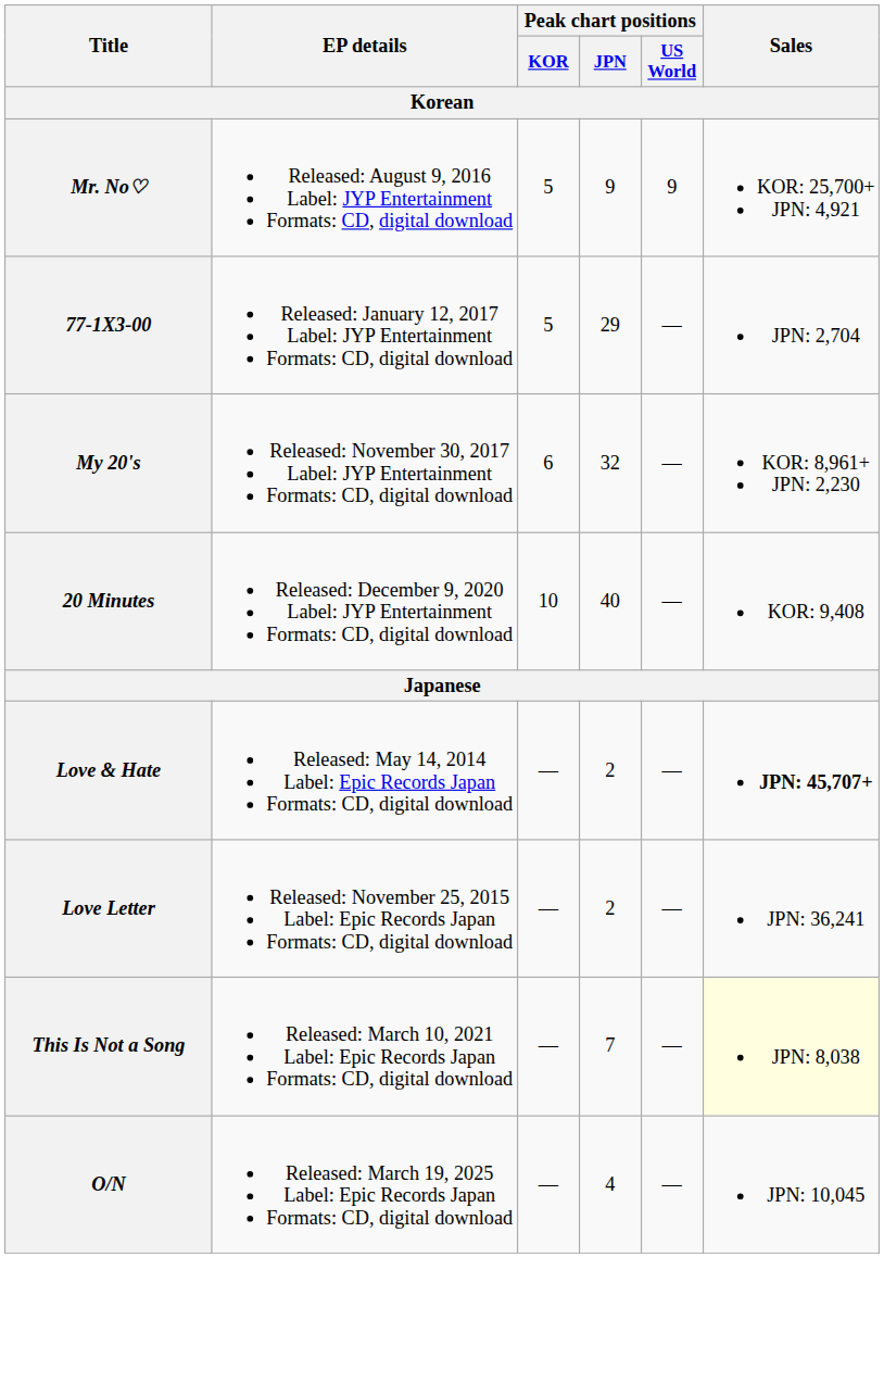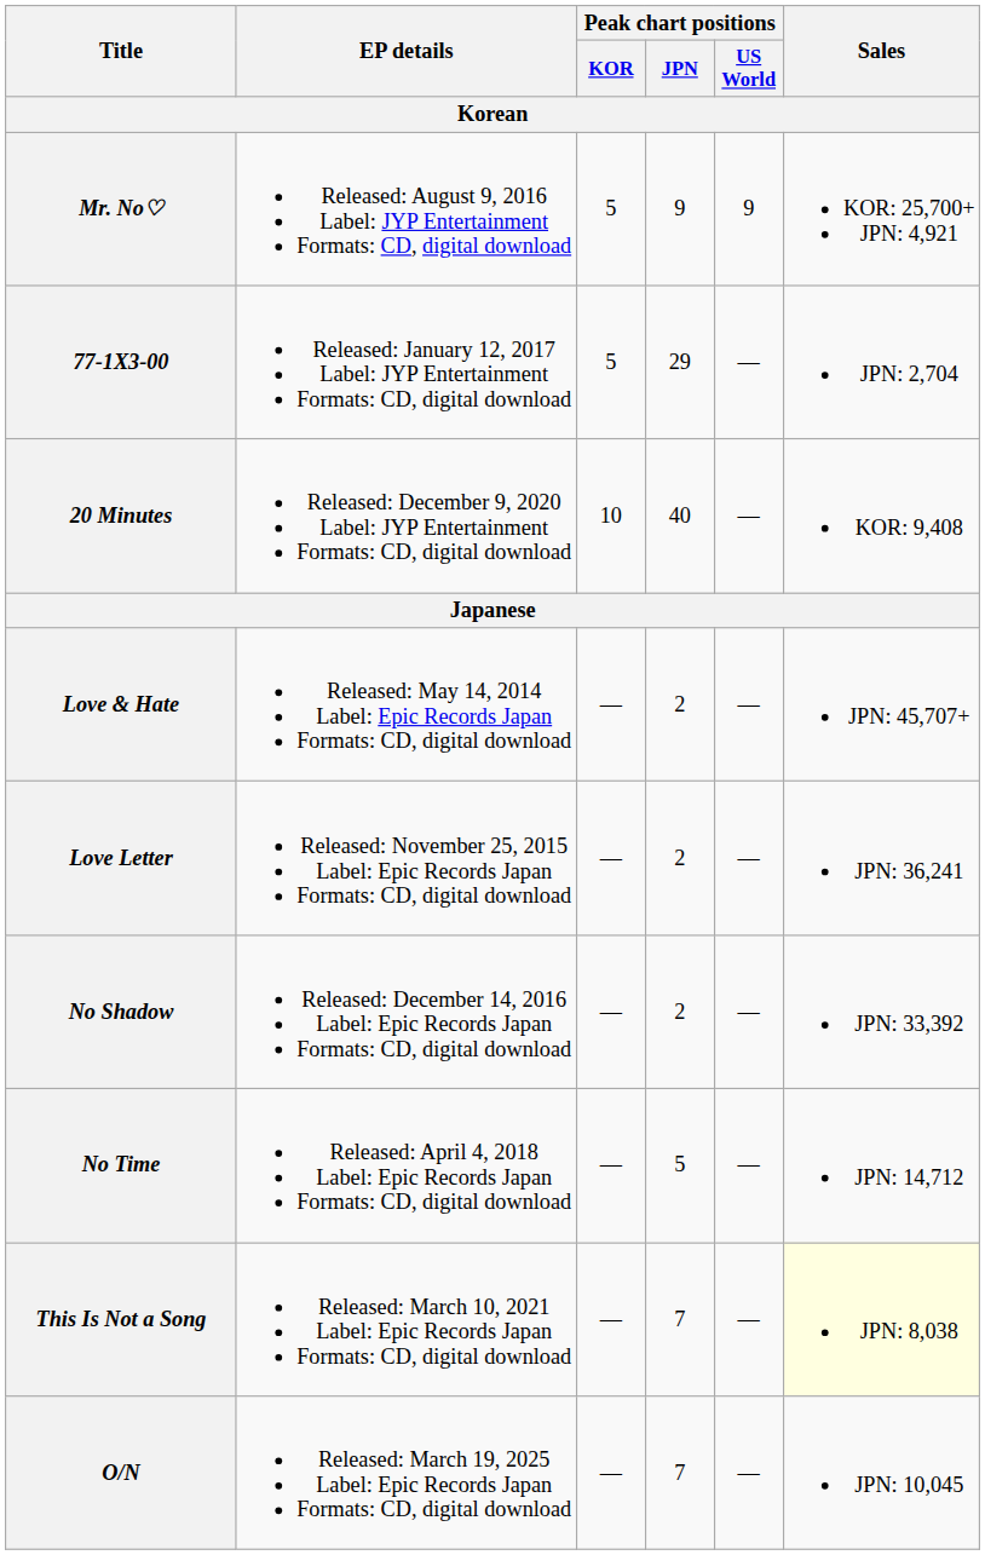 <table class="wikitable plainrowheaders" style="text-align:center;">
 <tr>
 <th scope="col" rowspan="2" style="width:10em;">Title</th>
 <th scope="col" rowspan="2">EP details</th>
 <th scope="col" colspan="3">Peak chart positions</th>
 <th scope="col" rowspan="2">Sales</th>
 </tr>
 <tr>
 <th scope="col" style="width:3em;font-size:90%;"><a href='#'>KOR</a><br></th>
 <th scope="col" style="width:3em;font-size:90%;"><a href='#'>JPN</a><br></th>
 <th scope="col" style="width:3em;font-size:90%;"><a href='#'>US World</a><br></th>
 </tr>
 <tr>
 <th colspan="6">Korean</th>
 </tr>
 <tr>
 <th scope="row"><em>Mr. No♡</em></th>
 <td><br><ul><li>Released: August 9, 2016</li><li>Label: <a href='#'>JYP Entertainment</a></li><li>Formats: <a href='#'>CD</a>, <a href='#'>digital download</a></li></ul></td>
 <td>5</td>
 <td>9</td>
 <td>9</td>
 <td><br><ul><li>KOR: 25,700+</li><li>JPN: 4,921</li></ul></td>
 </tr>
 <tr>
 <th scope="row"><em>77-1X3-00</em></th>
 <td><br><ul><li>Released: January 12, 2017</li><li>Label: JYP Entertainment</li><li>Formats: CD, digital download</li></ul></td>
 <td>5</td>
 <td>29</td>
 <td>—</td>
 <td><br><ul><li>JPN: 2,704</li></ul></td>
 </tr>
 <tr>
-<th scope="row"><em>My 20's</em></th>
-<td><br><ul><li>Released: November 30, 2017</li><li>Label: JYP Entertainment</li><li>Formats: CD, digital download</li></ul></td>
-<td>6</td>
-<td>32</td>
-<td>—</td>
-<td><br><ul><li>KOR: 8,961+</li><li>JPN: 2,230</li></ul></td>
-</tr>
-<tr>
 <th scope="row"><em>20 Minutes</em></th>
 <td><br><ul><li>Released: December 9, 2020</li><li>Label: JYP Entertainment</li><li>Formats: CD, digital download</li></ul></td>
 <td>10</td>
 <td>40</td>
 <td>—</td>
 <td><br><ul><li>KOR: 9,408</li></ul></td>
 </tr>
 <tr>
 <th colspan="6">Japanese</th>
 </tr>
 <tr>
 <th scope="row"><em>Love & Hate</em></th>
 <td><br><ul><li>Released: May 14, 2014</li><li>Label: <a href='#'>Epic Records Japan</a></li><li>Formats: CD, digital download</li></ul></td>
 <td>—</td>
 <td>2</td>
 <td>—</td>
-<td><strong><br><ul><li>JPN: 45,707+</li></ul></strong></td>
+<td><br><ul><li>JPN: 45,707+</li></ul></td>
 </tr>
 <tr>
 <th scope="row"><em>Love Letter</em></th>
 <td><br><ul><li>Released: November 25, 2015</li><li>Label: Epic Records Japan</li><li>Formats: CD, digital download</li></ul></td>
 <td>—</td>
 <td>2</td>
 <td>—</td>
 <td><br><ul><li>JPN: 36,241</li></ul></td>
+</tr>
+<tr>
+<th scope="row"><em>No Shadow</em></th>
+<td><br><ul><li>Released: December 14, 2016</li><li>Label: Epic Records Japan</li><li>Formats: CD, digital download</li></ul></td>
+<td>—</td>
+<td>2</td>
+<td>—</td>
+<td><br><ul><li>JPN: 33,392</li></ul></td>
+</tr>
+<tr>
+<th scope="row"><em>No Time</em></th>
+<td><br><ul><li>Released: April 4, 2018</li><li>Label: Epic Records Japan</li><li>Formats: CD, digital download</li></ul></td>
+<td>—</td>
+<td>5</td>
+<td>—</td>
+<td><br><ul><li>JPN: 14,712</li></ul></td>
 </tr>
 <tr>
 <th scope="row"><em>This Is Not a Song</em></th>
 <td><br><ul><li>Released: March 10, 2021</li><li>Label: Epic Records Japan</li><li>Formats: CD, digital download</li></ul></td>
 <td>—</td>
 <td>7</td>
 <td>—</td>
 <td style="background: lightyellow;"><br><ul><li>JPN: 8,038</li></ul></td>
 </tr>
 <tr>
 <th scope="row"><em>O/N</em></th>
 <td><br><ul><li>Released: March 19, 2025</li><li>Label: Epic Records Japan</li><li>Formats: CD, digital download</li></ul></td>
 <td>—</td>
-<td>4</td>
+<td>7</td>
 <td>—</td>
 <td><br><ul><li>JPN: 10,045</li></ul></td>
 </tr>
 </table>
